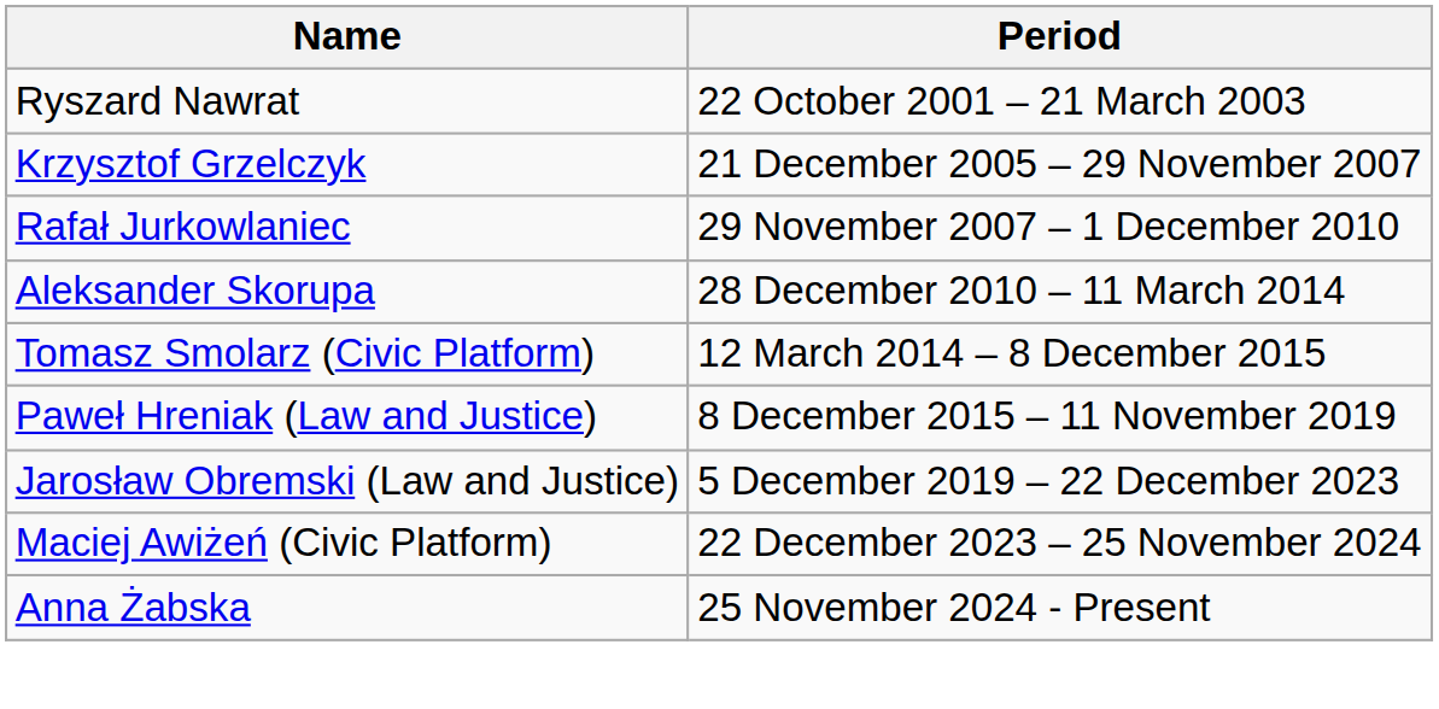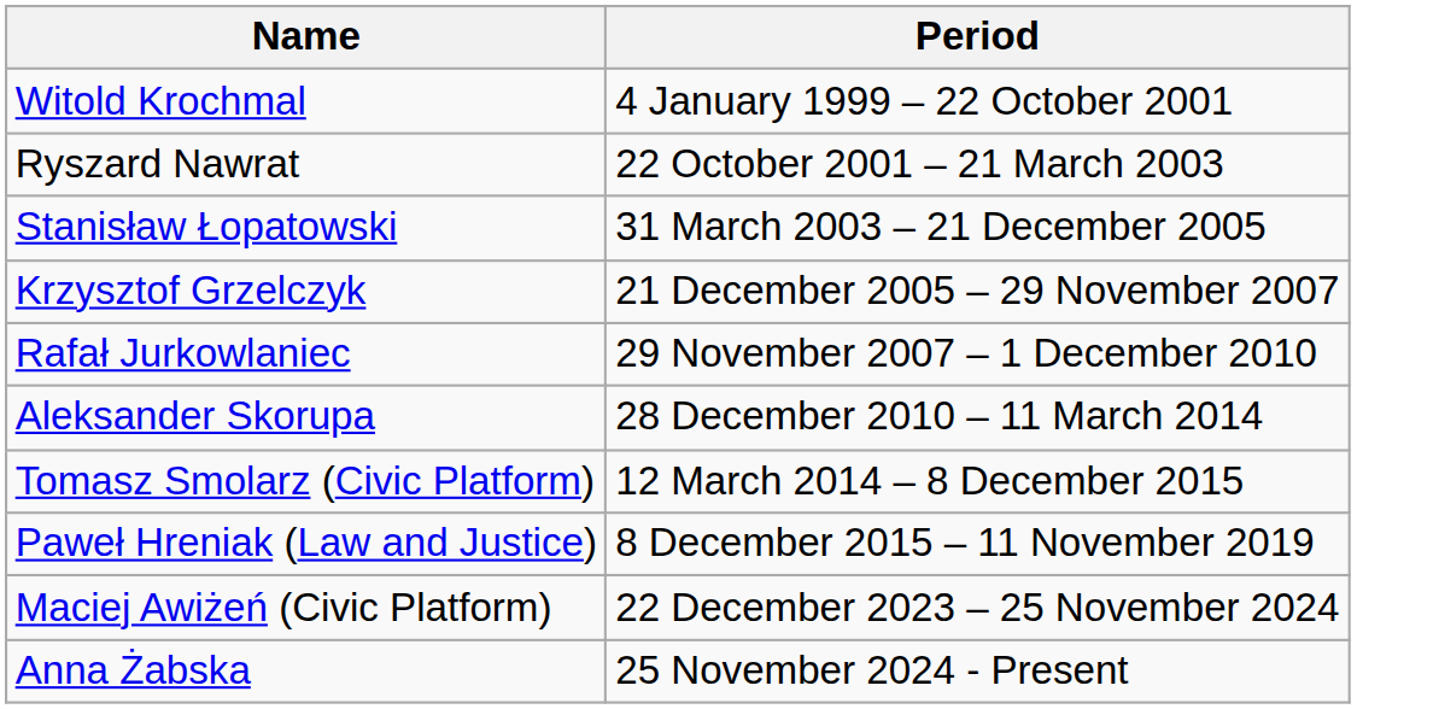 <table class="wikitable">
 <tr>
 <th>Name</th>
 <th>Period</th>
 </tr>
 <tr>
+<td><a href='#'>Witold Krochmal</a></td>
+<td>4 January 1999 – 22 October 2001</td>
+</tr>
+<tr>
 <td>Ryszard Nawrat</td>
 <td>22 October 2001 – 21 March 2003</td>
+</tr>
+<tr>
+<td><a href='#'>Stanisław Łopatowski</a></td>
+<td>31 March 2003 – 21 December 2005</td>
 </tr>
 <tr>
 <td><a href='#'>Krzysztof Grzelczyk</a></td>
 <td>21 December 2005 – 29 November 2007</td>
 </tr>
 <tr>
 <td><a href='#'>Rafał Jurkowlaniec</a></td>
 <td>29 November 2007 – 1 December 2010</td>
 </tr>
 <tr>
 <td><a href='#'>Aleksander Skorupa</a></td>
 <td>28 December 2010 – 11 March 2014</td>
 </tr>
 <tr>
 <td><a href='#'>Tomasz Smolarz</a> (<a href='#'>Civic Platform</a>)</td>
 <td>12 March 2014 – 8 December 2015</td>
 </tr>
 <tr>
 <td><a href='#'>Paweł Hreniak</a> (<a href='#'>Law and Justice</a>)</td>
 <td>8 December 2015 – 11 November 2019</td>
 </tr>
 <tr>
-<td><a href='#'>Jarosław Obremski</a> (Law and Justice)</td>
-<td>5 December 2019 – 22 December 2023</td>
-</tr>
-<tr>
 <td><a href='#'>Maciej Awiżeń</a> (Civic Platform)</td>
 <td>22 December 2023 – 25 November 2024</td>
 </tr>
 <tr>
 <td><a href='#'>Anna Żabska</a></td>
 <td>25 November 2024 - Present</td>
 </tr>
 </table>
